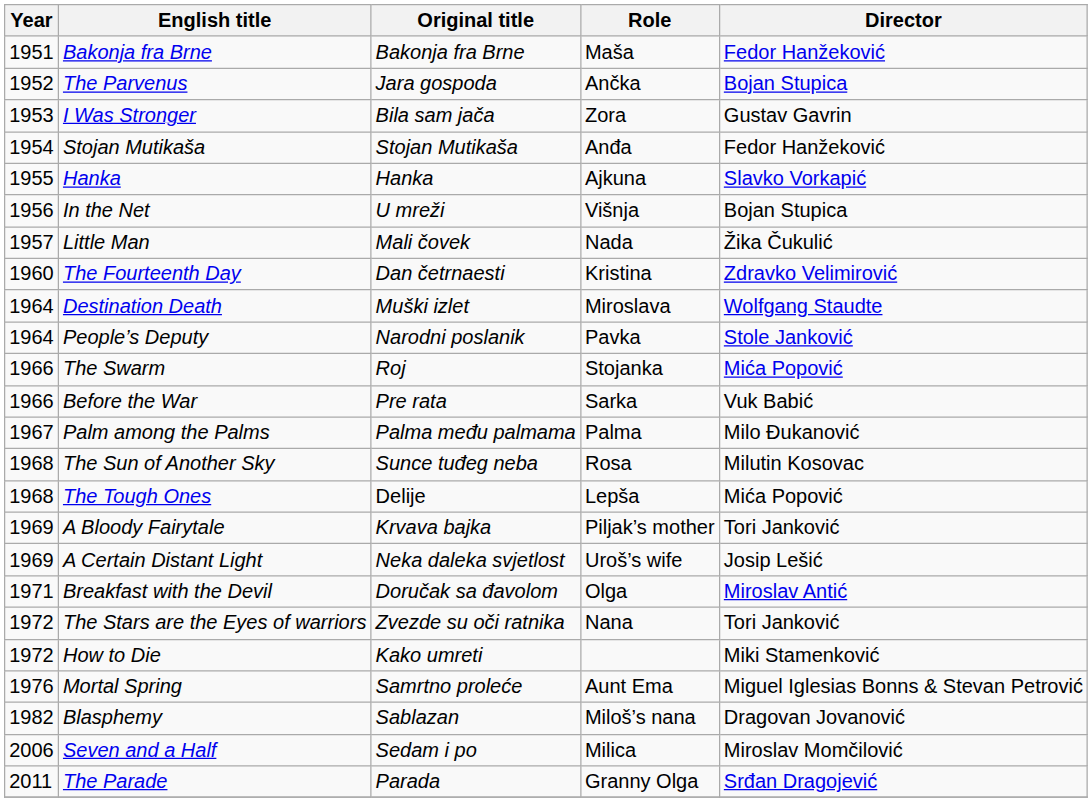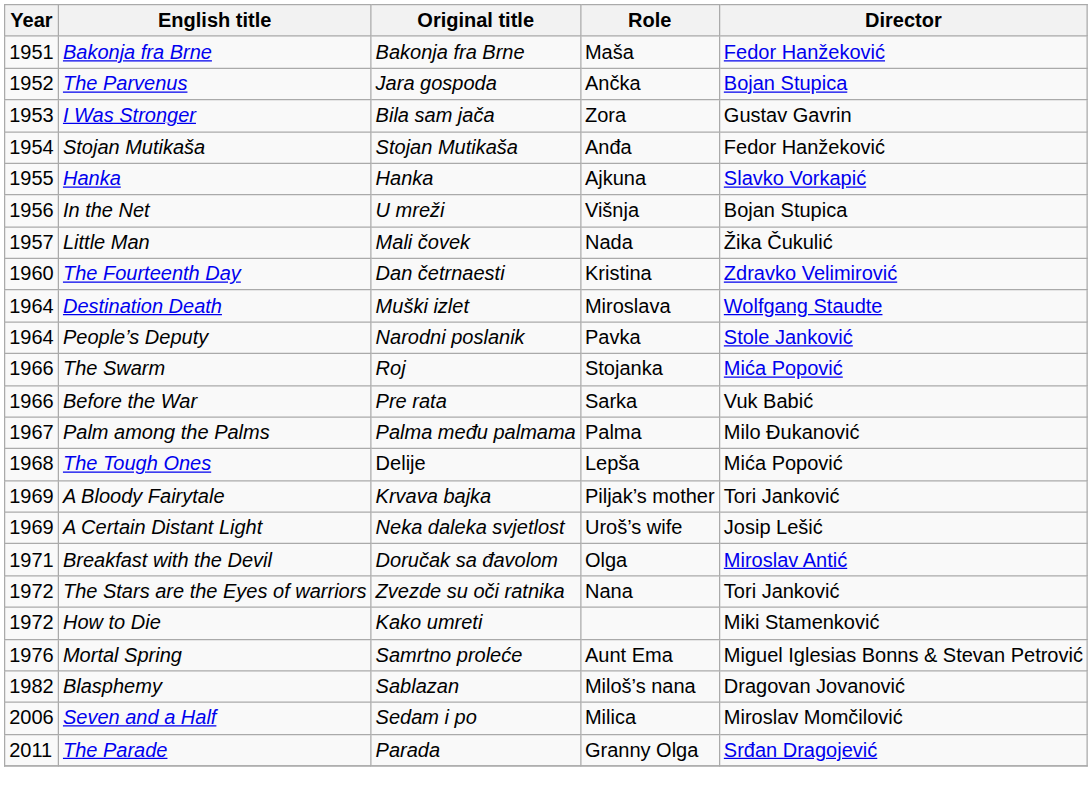 <table class="wikitable sortable">
 <tr>
 <th>Year</th>
 <th>English title</th>
 <th>Original title</th>
 <th>Role</th>
 <th>Director</th>
 </tr>
 <tr>
 <td>1951</td>
 <td><em><a href='#'>Bakonja fra Brne</a></em></td>
 <td><em>Bakonja fra Brne</em></td>
 <td>Maša</td>
 <td><a href='#'>Fedor Hanžeković</a></td>
 </tr>
 <tr>
 <td>1952</td>
 <td><em><a href='#'>The Parvenus</a></em></td>
 <td><em>Jara gospoda</em></td>
 <td>Ančka</td>
 <td><a href='#'>Bojan Stupica</a></td>
 </tr>
 <tr>
 <td>1953</td>
 <td><em><a href='#'>I Was Stronger</a></em></td>
 <td><em>Bila sam jača</em></td>
 <td>Zora</td>
 <td>Gustav Gavrin</td>
 </tr>
 <tr>
 <td>1954</td>
 <td><em>Stojan Mutikaša</em></td>
 <td><em>Stojan Mutikaša</em></td>
 <td>Anđa</td>
 <td>Fedor Hanžeković</td>
 </tr>
 <tr>
 <td>1955</td>
 <td><em><a href='#'>Hanka</a></em></td>
 <td><em>Hanka</em></td>
 <td>Ajkuna</td>
 <td><a href='#'>Slavko Vorkapić</a></td>
 </tr>
 <tr>
 <td>1956</td>
 <td><em>In the Net</em></td>
 <td><em>U mreži</em></td>
 <td>Višnja</td>
 <td>Bojan Stupica</td>
 </tr>
 <tr>
 <td>1957</td>
 <td><em>Little Man</em></td>
 <td><em>Mali čovek</em></td>
 <td>Nada</td>
 <td>Žika Čukulić</td>
 </tr>
 <tr>
 <td>1960</td>
 <td><em><a href='#'>The Fourteenth Day</a></em></td>
 <td><em>Dan četrnaesti</em></td>
 <td>Kristina</td>
 <td><a href='#'>Zdravko Velimirović</a></td>
 </tr>
 <tr>
 <td>1964</td>
 <td><em><a href='#'>Destination Death</a></em></td>
 <td><em>Muški izlet</em></td>
 <td>Miroslava</td>
 <td><a href='#'>Wolfgang Staudte</a></td>
 </tr>
 <tr>
 <td>1964</td>
 <td><em>People’s Deputy</em></td>
 <td><em>Narodni poslanik</em></td>
 <td>Pavka</td>
 <td><a href='#'>Stole Janković</a></td>
 </tr>
 <tr>
 <td>1966</td>
 <td><em>The Swarm</em></td>
 <td><em>Roj</em></td>
 <td>Stojanka</td>
 <td><a href='#'>Mića Popović</a></td>
 </tr>
 <tr>
 <td>1966</td>
 <td><em>Before the War</em></td>
 <td><em>Pre rata</em></td>
 <td>Sarka</td>
 <td>Vuk Babić</td>
 </tr>
 <tr>
 <td>1967</td>
 <td><em>Palm among the Palms</em></td>
 <td><em>Palma među palmama</em></td>
 <td>Palma</td>
 <td>Milo Đukanović</td>
 </tr>
 <tr>
 <td>1968</td>
-<td><em>The Sun of Another Sky</em></td>
-<td><em>Sunce tuđeg neba</em></td>
-<td>Rosa</td>
-<td>Milutin Kosovac</td>
-</tr>
-<tr>
-<td>1968</td>
 <td><em><a href='#'>The Tough Ones</a></em></td>
 <td>Delije</td>
 <td>Lepša</td>
 <td>Mića Popović</td>
 </tr>
 <tr>
 <td>1969</td>
 <td><em>A Bloody Fairytale</em></td>
 <td><em>Krvava bajka</em></td>
 <td>Piljak’s mother</td>
 <td>Tori Janković</td>
 </tr>
 <tr>
 <td>1969</td>
 <td><em>A Certain Distant Light</em></td>
 <td><em>Neka daleka svjetlost</em></td>
 <td>Uroš’s wife</td>
 <td>Josip Lešić</td>
 </tr>
 <tr>
 <td>1971</td>
 <td><em>Breakfast with the Devil</em></td>
 <td><em>Doručak sa đavolom</em></td>
 <td>Olga</td>
 <td><a href='#'>Miroslav Antić</a></td>
 </tr>
 <tr>
 <td>1972</td>
 <td><em>The Stars are the Eyes of warriors</em></td>
 <td><em>Zvezde su oči ratnika</em></td>
 <td>Nana</td>
 <td>Tori Janković</td>
 </tr>
 <tr>
 <td>1972</td>
 <td><em>How to Die</em></td>
 <td><em>Kako umreti</em></td>
 <td></td>
 <td>Miki Stamenković</td>
 </tr>
 <tr>
 <td>1976</td>
 <td><em>Mortal Spring</em></td>
 <td><em>Samrtno proleće</em></td>
 <td>Aunt Ema</td>
 <td>Miguel Iglesias Bonns & Stevan Petrović</td>
 </tr>
 <tr>
 <td>1982</td>
 <td><em>Blasphemy</em></td>
 <td><em>Sablazan</em></td>
 <td>Miloš’s nana</td>
 <td>Dragovan Jovanović</td>
 </tr>
 <tr>
 <td>2006</td>
 <td><em><a href='#'>Seven and a Half</a></em></td>
 <td><em>Sedam i po</em></td>
 <td>Milica</td>
 <td>Miroslav Momčilović</td>
 </tr>
 <tr>
 <td>2011</td>
 <td><em><a href='#'>The Parade</a></em></td>
 <td><em>Parada</em></td>
 <td>Granny Olga</td>
 <td><a href='#'>Srđan Dragojević</a></td>
 </tr>
 <tr>
 </tr>
 </table>
